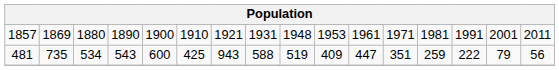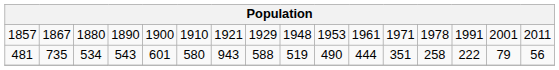 <table class="wikitable" style="margin: 0.5em auto; text-align: center;">
 <tr>
 <th colspan="16">Population</th>
 </tr>
 <tr>
 <td>1857</td>
-<td>1869</td>
+<td>1867</td>
 <td>1880</td>
 <td>1890</td>
 <td>1900</td>
 <td>1910</td>
 <td>1921</td>
-<td>1931</td>
+<td>1929</td>
 <td>1948</td>
 <td>1953</td>
 <td>1961</td>
 <td>1971</td>
-<td>1981</td>
+<td>1978</td>
 <td>1991</td>
 <td>2001</td>
 <td>2011</td>
 </tr>
 <tr>
 <td>481</td>
 <td>735</td>
 <td>534</td>
 <td>543</td>
-<td>600</td>
-<td>425</td>
+<td>601</td>
+<td>580</td>
 <td>943</td>
 <td>588</td>
 <td>519</td>
-<td>409</td>
-<td>447</td>
+<td>490</td>
+<td>444</td>
 <td>351</td>
-<td>259</td>
+<td>258</td>
 <td>222</td>
 <td>79</td>
 <td>56</td>
 </tr>
 <tr>
 </tr>
 </table>
